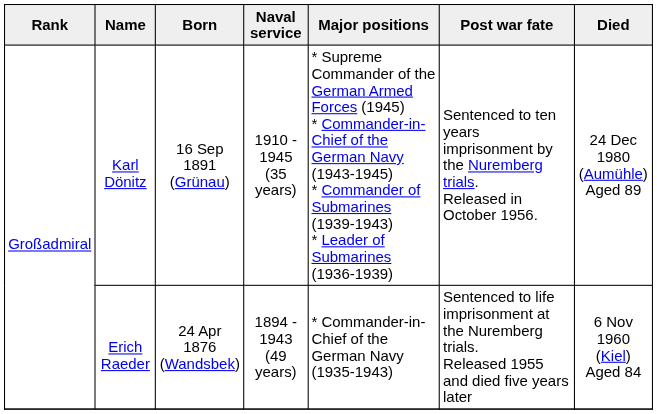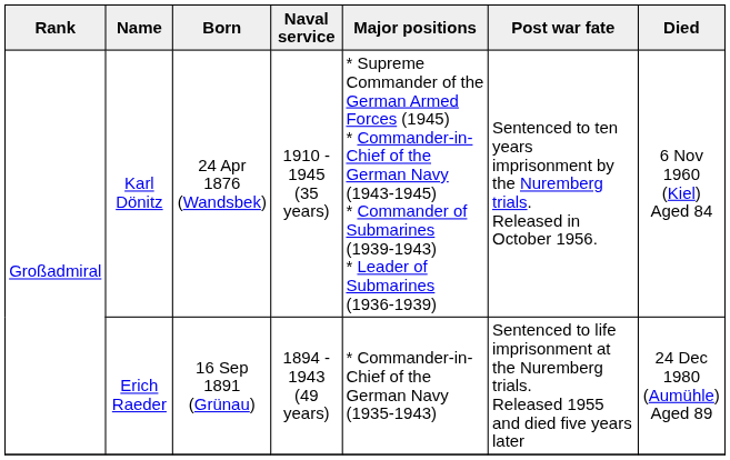 <table align="center" border="1" cellpadding="3" cellspacing="0" style="font-size: 90%; border: black solid 1px; border-collapse: collapse; text-align: middle;">
 <tr>
 <th bgcolor="#efefef">Rank</th>
 <th bgcolor="#efefef">Name</th>
 <th bgcolor="#efefef">Born</th>
 <th bgcolor="#efefef">Naval service</th>
 <th bgcolor="#efefef">Major positions</th>
 <th bgcolor="#efefef">Post war fate</th>
 <th bgcolor="#efefef">Died</th>
 </tr>
 <tr>
 <td align="center" rowspan=2><br><br><a href='#'>Großadmiral</a></td>
 <td align="center"><br><a href='#'>Karl Dönitz</a></td>
-<td align="center">16 Sep 1891<br>(<a href='#'>Grünau</a>)</td>
+<td align="center">24 Apr 1876<br>(<a href='#'>Wandsbek</a>)</td>
 <td align="center">1910 - 1945<br>(35 years)</td>
 <td>* Supreme Commander of the <a href='#'>German Armed Forces</a> (1945)<br>* <a href='#'>Commander-in-Chief of the German Navy</a> (1943-1945)<br>* <a href='#'>Commander of Submarines</a> (1939-1943)<br>* <a href='#'>Leader of Submarines</a> (1936-1939)</td>
 <td>Sentenced to ten years imprisonment by the <a href='#'>Nuremberg trials</a>.<br>Released in October 1956.</td>
-<td align="center">24 Dec 1980<br>(<a href='#'>Aumühle</a>)<br>Aged 89</td>
+<td align="center">6 Nov 1960<br>(<a href='#'>Kiel</a>)<br>Aged 84</td>
 </tr>
 <tr>
 <td align="center"><br><a href='#'>Erich Raeder</a></td>
-<td align="center">24 Apr 1876<br>(<a href='#'>Wandsbek</a>)</td>
+<td align="center">16 Sep 1891<br>(<a href='#'>Grünau</a>)</td>
 <td align="center">1894 - 1943<br>(49 years)</td>
 <td>* Commander-in-Chief of the German Navy (1935-1943)</td>
 <td>Sentenced to life imprisonment at the Nuremberg trials.<br>Released 1955 and died five years later</td>
-<td align="center">6 Nov 1960<br>(<a href='#'>Kiel</a>)<br>Aged 84</td>
+<td align="center">24 Dec 1980<br>(<a href='#'>Aumühle</a>)<br>Aged 89</td>
 </tr>
 <tr>
 </tr>
 </table>
